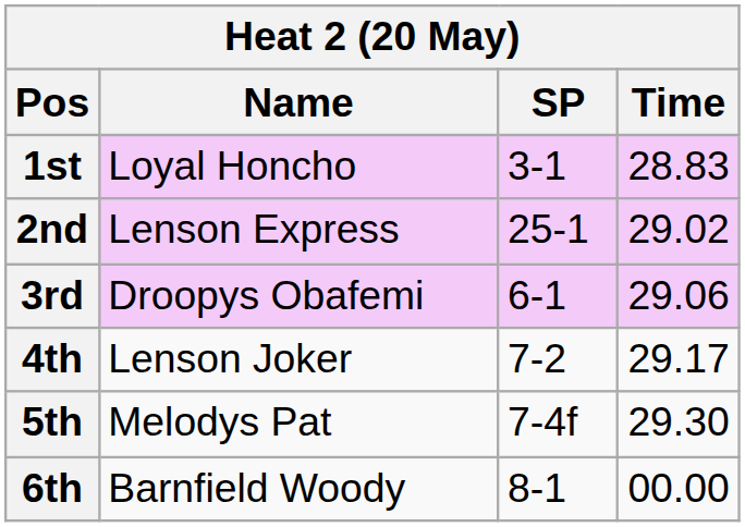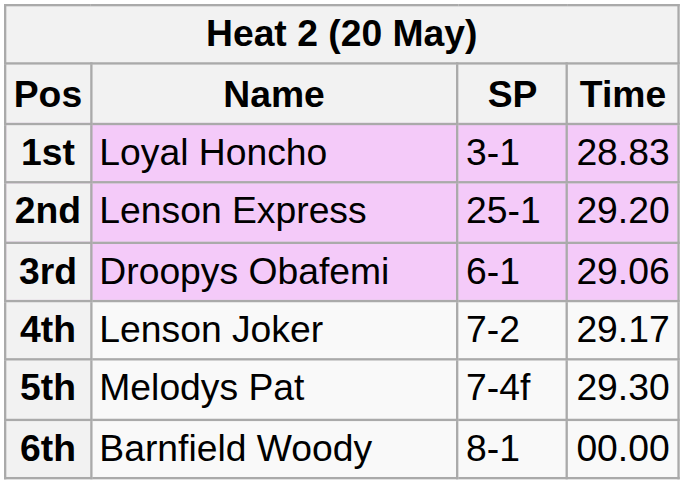 <table class="wikitable">
 <tr>
 <th colspan="6">Heat 2 (20 May)</th>
 </tr>
 <tr>
 <th width=20>Pos</th>
 <th width=150>Name</th>
 <th width=40>SP</th>
 <th width=40>Time</th>
 </tr>
 <tr style="background: #f4caf9;">
 <th>1st</th>
 <td>Loyal Honcho</td>
 <td>3-1</td>
 <td>28.83</td>
 </tr>
 <tr style="background: #f4caf9;">
 <th>2nd</th>
 <td>Lenson Express</td>
 <td>25-1</td>
-<td>29.02</td>
+<td>29.20</td>
 </tr>
 <tr style="background: #f4caf9;">
 <th>3rd</th>
 <td>Droopys Obafemi</td>
 <td>6-1</td>
 <td>29.06</td>
 </tr>
 <tr>
 <th>4th</th>
 <td>Lenson Joker</td>
 <td>7-2</td>
 <td>29.17</td>
 </tr>
 <tr>
 <th>5th</th>
 <td>Melodys Pat</td>
 <td>7-4f</td>
 <td>29.30</td>
 </tr>
 <tr>
 <th>6th</th>
 <td>Barnfield Woody</td>
 <td>8-1</td>
 <td>00.00</td>
 </tr>
 </table>
